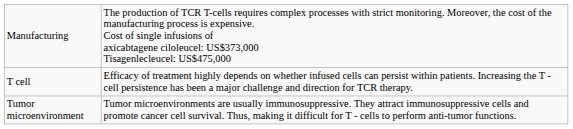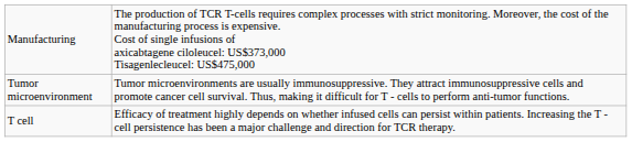 <table class="wikitable">
 <tr>
 <td>Manufacturing</td>
 <td>The production of TCR T-cells requires complex processes with strict monitoring. Moreover, the cost of the manufacturing process is expensive.<br>Cost of single infusions of<br>axicabtagene ciloleucel: US$373,000<br>Tisagenlecleucel: US$475,000</td>
 </tr>
 <tr>
+<td>Tumor microenvironment</td>
+<td>Tumor microenvironments are usually immunosuppressive. They attract immunosuppressive cells and promote cancer cell survival. Thus, making it difficult for T - cells to perform anti-tumor functions.</td>
+</tr>
+<tr>
 <td>T cell</td>
 <td>Efficacy of treatment highly depends on whether infused cells can persist within patients. Increasing the T - cell persistence has been a major challenge and direction for TCR therapy.</td>
 </tr>
-<tr>
-<td>Tumor microenvironment</td>
-<td>Tumor microenvironments are usually immunosuppressive. They attract immunosuppressive cells and promote cancer cell survival. Thus, making it difficult for T - cells to perform anti-tumor functions.</td>
-</tr>
 </table>
